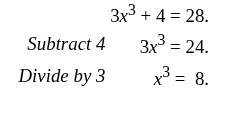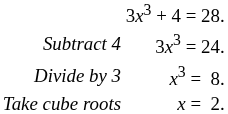 <table style="margin:auto; text-align:right">
 <tr>
 <td></td>
 <td>3<em>x</em><sup>3</sup> + 4 = 28.</td>
 </tr>
 <tr>
 <td><em>Subtract 4</em></td>
 <td>3<em>x</em><sup>3</sup> = 24.</td>
 </tr>
 <tr>
 <td><em>Divide by 3</em></td>
 <td><em>x</em><sup>3</sup> =  8.</td>
 </tr>
+<tr>
+<td><em>Take cube roots</em></td>
+<td><em>x</em> =  2.</td>
+</tr>
 </table>
